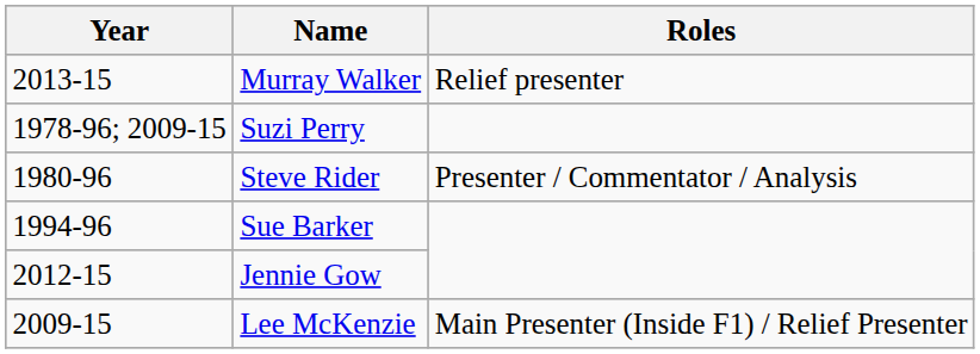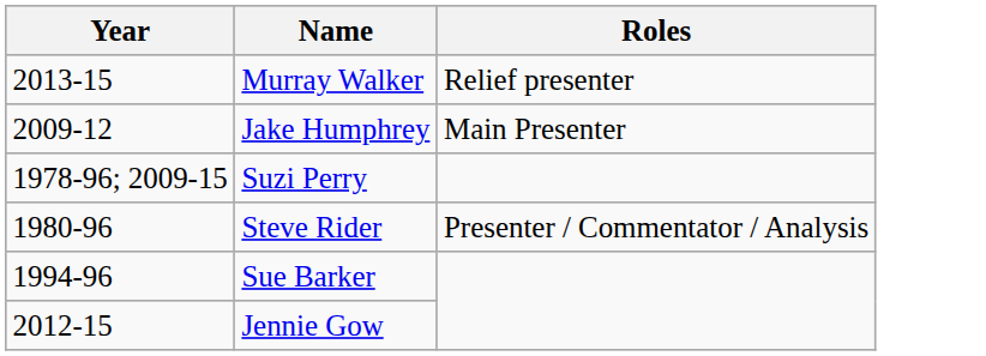 <table class="wikitable" style="font-size: 95%">
 <tr>
 <th>Year</th>
 <th>Name</th>
 <th>Roles</th>
 </tr>
 <tr>
 <td>2013-15</td>
 <td><a href='#'>Murray Walker</a></td>
 <td col span=3>Relief presenter</td>
+</tr>
+<tr>
+<td>2009-12</td>
+<td><a href='#'>Jake Humphrey</a></td>
+<td col span=2>Main Presenter</td>
 </tr>
 <tr>
 <td>1978-96; 2009-15</td>
 <td><a href='#'>Suzi Perry</a></td>
 </tr>
 <tr>
 <td>1980-96</td>
 <td><a href='#'>Steve Rider</a></td>
 <td>Presenter / Commentator / Analysis</td>
 </tr>
 <tr>
 <td>1994-96</td>
 <td><a href='#'>Sue Barker</a></td>
 </tr>
 <tr>
 <td>2012-15</td>
 <td><a href='#'>Jennie Gow</a></td>
 </tr>
-<tr>
-<td>2009-15</td>
-<td><a href='#'>Lee McKenzie</a></td>
-<td>Main Presenter (Inside F1) / Relief Presenter</td>
-</tr>
 </table>
